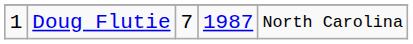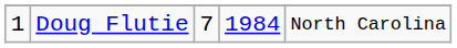 <table class="wikitable">
 <tr>
 </tr>
 <tr>
 <td>1</td>
 <td><a href='#'>Doug Flutie</a></td>
 <td>7</td>
-<td><a href='#'>1987</a></td>
+<td><a href='#'>1984</a></td>
 <td style="font-size:80%;">North Carolina</td>
 </tr>
 </table>
